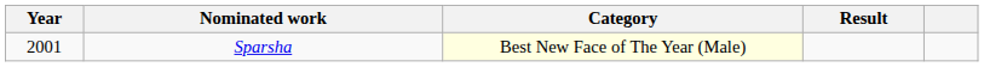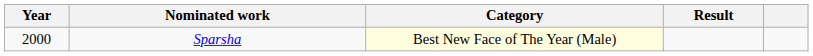 <table class="wikitable" width=100%>
 <tr>
 <th width=8%>Year</th>
 <th width=37%>Nominated work</th>
 <th width=37%>Category</th>
 <th width=12.5%>Result</th>
 <th width=5.5%></th>
 </tr>
 <tr>
-<td style="text-align:center;">2001</td>
+<td style="text-align:center;">2000</td>
 <td style="text-align: center;"><em><a href='#'>Sparsha</a></em></td>
 <td style="background: lightyellow; text-align: center;">Best New Face of The Year (Male)</td>
 <td></td>
 <td style="text-align: center;"></td>
 </tr>
 </table>
